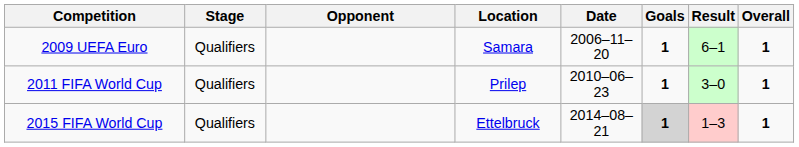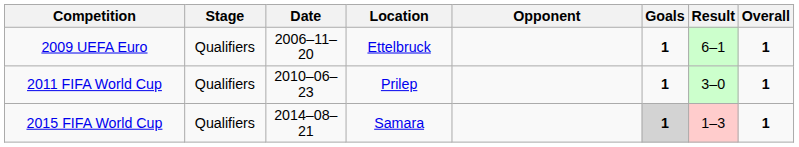 <table class="wikitable" style="font-size:90%">
 <tr>
 <th width=175px>Competition</th>
 <th width=75px>Stage</th>
+<th width=75px>Date</th>
+<th width=100px>Location</th>
 <th width=185px>Opponent</th>
-<th width=100px>Location</th>
-<th width=75px>Date</th>
 <th width=25px>Goals</th>
 <th width=25>Result</th>
 <th width=25px>Overall</th>
 </tr>
 <tr align=center>
 <td><a href='#'>2009 UEFA Euro</a></td>
 <td>Qualifiers</td>
+<td>2006–11–20</td>
+<td><a href='#'>Ettelbruck</a></td>
 <td align=left></td>
-<td><a href='#'>Samara</a></td>
-<td>2006–11–20</td>
 <td><strong>1</strong></td>
 <td bgcolor=#CCFFCC>6–1</td>
 <td><strong>1</strong></td>
 </tr>
 <tr align=center>
 <td><a href='#'>2011 FIFA World Cup</a></td>
 <td>Qualifiers</td>
+<td>2010–06–23</td>
+<td><a href='#'>Prilep</a></td>
 <td align=left></td>
-<td><a href='#'>Prilep</a></td>
-<td>2010–06–23</td>
 <td><strong>1</strong></td>
 <td bgcolor=#CCFFCC>3–0</td>
 <td><strong>1</strong></td>
 </tr>
 <tr align=center>
 <td><a href='#'>2015 FIFA World Cup</a></td>
 <td>Qualifiers</td>
+<td>2014–08–21</td>
+<td><a href='#'>Samara</a></td>
 <td align=left></td>
-<td><a href='#'>Ettelbruck</a></td>
-<td>2014–08–21</td>
 <td style="background: lightgrey;"><strong>1</strong></td>
 <td bgcolor=#FFCCCC>1–3</td>
 <td><strong>1</strong></td>
 </tr>
 </table>
